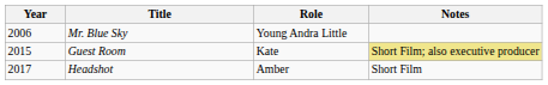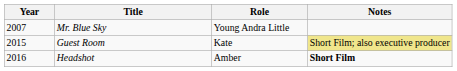 <table class="wikitable sortable">
 <tr>
 <th style="width:75px;">Year</th>
 <th style="width:250px;">Title</th>
 <th style="width:150px;">Role</th>
 <th class="unsortable">Notes</th>
 </tr>
 <tr>
-<td>2006</td>
+<td>2007</td>
 <td><em>Mr. Blue Sky</em></td>
 <td>Young Andra Little</td>
 <td></td>
 </tr>
 <tr>
 <td>2015</td>
 <td><em>Guest Room</em></td>
 <td>Kate</td>
 <td style="background: khaki;">Short Film; also executive producer</td>
 </tr>
 <tr>
-<td>2017</td>
+<td>2016</td>
 <td><em>Headshot</em></td>
 <td>Amber</td>
-<td>Short Film</td>
+<td><strong>Short Film</strong></td>
 </tr>
 </table>
